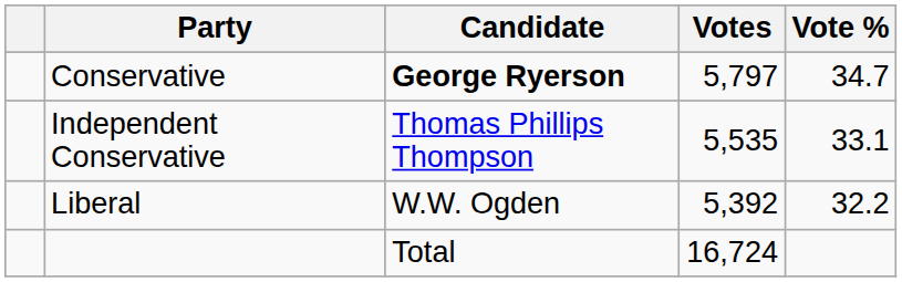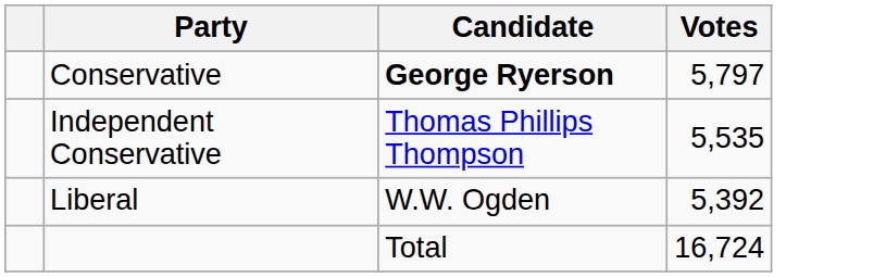 <table class="wikitable">
 <tr>
 <th></th>
 <th scope="col" width="175">Party</th>
 <th scope="col" width="150">Candidate</th>
 <th>Votes</th>
-<th>Vote %</th>
 </tr>
 <tr>
 <td>   </td>
 <td>Conservative</td>
 <td><strong>George Ryerson</strong></td>
 <td align=right>5,797</td>
-<td align=right>34.7</td>
 </tr>
 <tr>
 <td>   </td>
 <td>Independent Conservative</td>
 <td><a href='#'>Thomas Phillips Thompson</a></td>
 <td align=right>5,535</td>
-<td align=right>33.1</td>
 </tr>
 <tr>
 <td>   </td>
 <td>Liberal</td>
 <td>W.W. Ogden</td>
 <td align=right>5,392</td>
-<td align=right>32.2</td>
 </tr>
 <tr>
 <td></td>
 <td></td>
 <td>Total</td>
 <td align=right>16,724</td>
-<td></td>
 </tr>
 </table>
